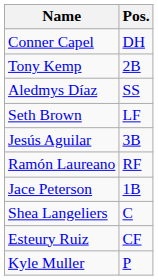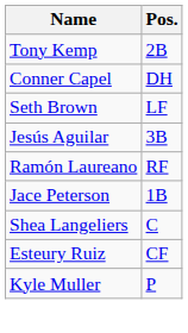 <table class="wikitable">
 <tr>
 <th>Name</th>
 <th>Pos.</th>
 </tr>
 <tr>
-<td><a href='#'>Conner Capel</a></td>
-<td><a href='#'>DH</a></td>
-</tr>
-<tr>
 <td><a href='#'>Tony Kemp</a></td>
 <td><a href='#'>2B</a></td>
 </tr>
 <tr>
-<td><a href='#'>Aledmys Díaz</a></td>
-<td><a href='#'>SS</a></td>
+<td><a href='#'>Conner Capel</a></td>
+<td><a href='#'>DH</a></td>
 </tr>
 <tr>
 <td><a href='#'>Seth Brown</a></td>
 <td><a href='#'>LF</a></td>
 </tr>
 <tr>
 <td><a href='#'>Jesús Aguilar</a></td>
 <td><a href='#'>3B</a></td>
 </tr>
 <tr>
 <td><a href='#'>Ramón Laureano</a></td>
 <td><a href='#'>RF</a></td>
 </tr>
 <tr>
 <td><a href='#'>Jace Peterson</a></td>
 <td><a href='#'>1B</a></td>
 </tr>
 <tr>
 <td><a href='#'>Shea Langeliers</a></td>
 <td><a href='#'>C</a></td>
 </tr>
 <tr>
 <td><a href='#'>Esteury Ruiz</a></td>
 <td><a href='#'>CF</a></td>
 </tr>
 <tr>
 <td><a href='#'>Kyle Muller</a></td>
 <td><a href='#'>P</a></td>
 </tr>
 </table>
